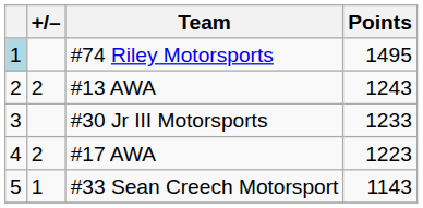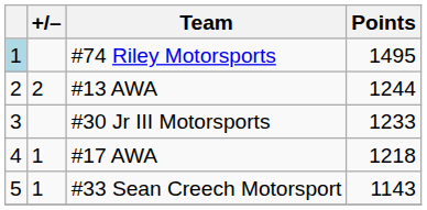 <table class="wikitable" style="font-size: 95%;">
 <tr>
 <th scope="col"></th>
 <th scope="col">+/–</th>
 <th scope="col">Team</th>
 <th scope="col">Points</th>
 </tr>
 <tr>
 <td align=center style="background: lightblue;">1</td>
 <td align="left"></td>
 <td> #74 <a href='#'>Riley Motorsports</a></td>
 <td align=right>1495</td>
 </tr>
 <tr>
 <td align=center>2</td>
 <td align="left"> 2</td>
 <td> #13 AWA</td>
-<td align=right>1243</td>
+<td align=right>1244</td>
 </tr>
 <tr>
 <td align=center>3</td>
 <td align="left"></td>
 <td> #30 Jr III Motorsports</td>
 <td align=right>1233</td>
 </tr>
 <tr>
 <td align=center>4</td>
-<td align="left"> 2</td>
+<td align="left"> 1</td>
 <td> #17 AWA</td>
-<td align=right>1223</td>
+<td align=right>1218</td>
 </tr>
 <tr>
 <td align=center>5</td>
 <td align="left"> 1</td>
 <td> #33 Sean Creech Motorsport</td>
 <td align=right>1143</td>
 </tr>
 <tr>
 </tr>
 </table>
